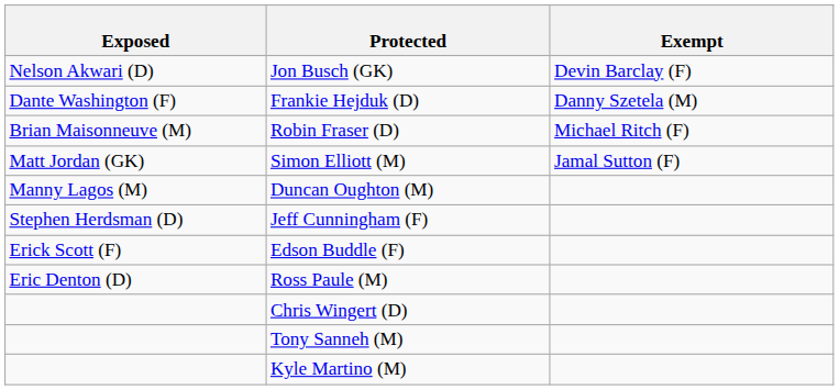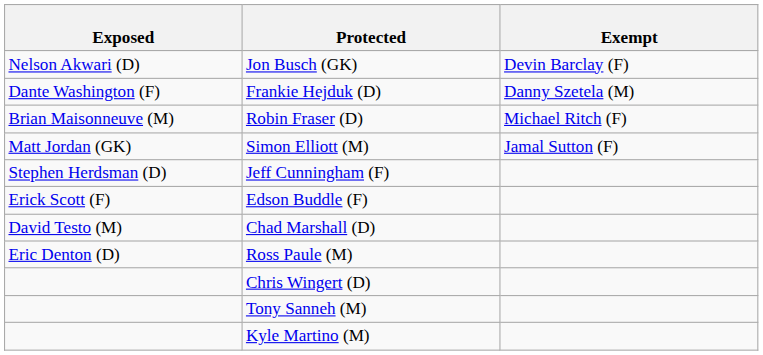 <table class="wikitable">
 <tr>
 <th style="width:23%"><br>Exposed</th>
 <th style="width:25%"><br>Protected</th>
 <th style="width:25%"><br>Exempt</th>
 </tr>
 <tr>
 <td><a href='#'>Nelson Akwari</a> (D)</td>
 <td><a href='#'>Jon Busch</a> (GK)</td>
 <td><a href='#'>Devin Barclay</a> (F)</td>
 </tr>
 <tr>
 <td><a href='#'>Dante Washington</a> (F)</td>
 <td><a href='#'>Frankie Hejduk</a> (D)</td>
 <td><a href='#'>Danny Szetela</a> (M)</td>
 </tr>
 <tr>
 <td><a href='#'>Brian Maisonneuve</a> (M)</td>
 <td><a href='#'>Robin Fraser</a> (D)</td>
 <td><a href='#'>Michael Ritch</a> (F)</td>
 </tr>
 <tr>
 <td><a href='#'>Matt Jordan</a> (GK)</td>
 <td><a href='#'>Simon Elliott</a> (M)</td>
 <td><a href='#'>Jamal Sutton</a> (F)</td>
 </tr>
 <tr>
-<td><a href='#'>Manny Lagos</a> (M)</td>
-<td><a href='#'>Duncan Oughton</a> (M)</td>
-<td></td>
-</tr>
-<tr>
 <td><a href='#'>Stephen Herdsman</a> (D)</td>
 <td><a href='#'>Jeff Cunningham</a> (F)</td>
 <td></td>
 </tr>
 <tr>
 <td><a href='#'>Erick Scott</a> (F)</td>
 <td><a href='#'>Edson Buddle</a> (F)</td>
+<td></td>
+</tr>
+<tr>
+<td><a href='#'>David Testo</a> (M)</td>
+<td><a href='#'>Chad Marshall</a> (D)</td>
 <td></td>
 </tr>
 <tr>
 <td><a href='#'>Eric Denton</a> (D)</td>
 <td><a href='#'>Ross Paule</a> (M)</td>
 <td></td>
 </tr>
 <tr>
 <td></td>
 <td><a href='#'>Chris Wingert</a> (D)</td>
 <td></td>
 </tr>
 <tr>
 <td></td>
 <td><a href='#'>Tony Sanneh</a> (M)</td>
 <td></td>
 </tr>
 <tr>
 <td></td>
 <td><a href='#'>Kyle Martino</a> (M)</td>
 <td></td>
 </tr>
 </table>
